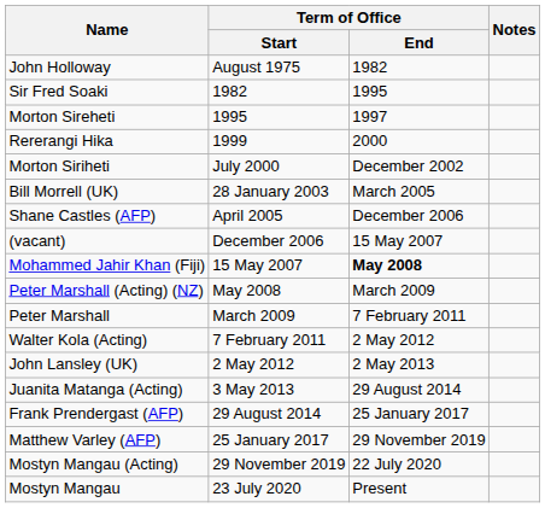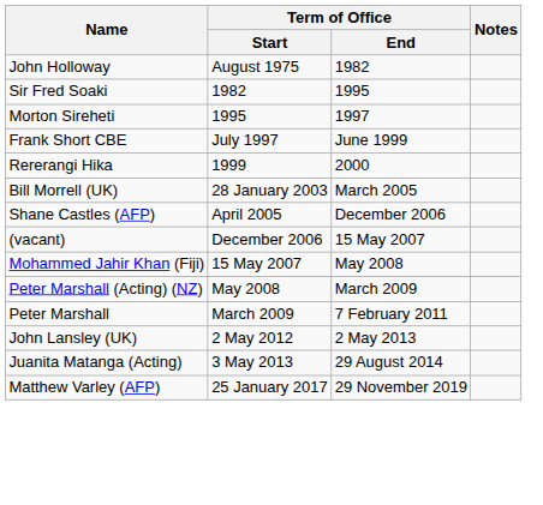 <table class="wikitable">
 <tr>
 <th rowspan="2">Name</th>
 <th colspan="2">Term of Office</th>
 <th rowspan="2">Notes</th>
 </tr>
 <tr>
 <th>Start</th>
 <th>End</th>
 </tr>
 <tr>
 <td>John Holloway</td>
 <td>August 1975</td>
 <td>1982</td>
 <td></td>
 </tr>
 <tr>
 <td>Sir Fred Soaki</td>
 <td>1982</td>
 <td>1995</td>
 <td></td>
 </tr>
 <tr>
 <td>Morton Sireheti</td>
 <td>1995</td>
 <td>1997</td>
 <td></td>
 </tr>
 <tr>
+<td>Frank Short CBE</td>
+<td>July 1997</td>
+<td>June 1999</td>
+<td></td>
+</tr>
+<tr>
 <td>Rererangi Hika</td>
 <td>1999</td>
 <td>2000</td>
-<td></td>
-</tr>
-<tr>
-<td>Morton Siriheti</td>
-<td>July 2000</td>
-<td>December 2002</td>
 <td></td>
 </tr>
 <tr>
 <td>Bill Morrell (UK)</td>
 <td>28 January 2003</td>
 <td>March 2005</td>
 <td></td>
 </tr>
 <tr>
 <td>Shane Castles (<a href='#'>AFP</a>)</td>
 <td>April 2005</td>
 <td>December 2006</td>
 <td></td>
 </tr>
 <tr>
 <td>(vacant)</td>
 <td>December 2006</td>
 <td>15 May 2007</td>
 <td></td>
 </tr>
 <tr>
 <td><a href='#'>Mohammed Jahir Khan</a> (Fiji)</td>
 <td>15 May 2007</td>
-<td><strong>May 2008</strong></td>
+<td>May 2008</td>
 <td></td>
 </tr>
 <tr>
 <td><a href='#'>Peter Marshall</a> (Acting) (<a href='#'>NZ</a>)</td>
 <td>May 2008</td>
 <td>March 2009</td>
 <td></td>
 </tr>
 <tr>
 <td>Peter Marshall</td>
 <td>March 2009</td>
 <td>7 February 2011</td>
 <td></td>
 </tr>
 <tr>
-<td>Walter Kola (Acting)</td>
-<td>7 February 2011</td>
-<td>2 May 2012</td>
-<td></td>
-</tr>
-<tr>
 <td>John Lansley (UK)</td>
 <td>2 May 2012</td>
 <td>2 May 2013</td>
 <td></td>
 </tr>
 <tr>
 <td>Juanita Matanga (Acting)</td>
 <td>3 May 2013</td>
 <td>29 August 2014</td>
 <td></td>
 </tr>
 <tr>
-<td>Frank Prendergast (<a href='#'>AFP</a>)</td>
-<td>29 August 2014</td>
-<td>25 January 2017</td>
-<td></td>
-</tr>
-<tr>
 <td>Matthew Varley (<a href='#'>AFP</a>)</td>
 <td>25 January 2017</td>
 <td>29 November 2019</td>
 <td></td>
 </tr>
-<tr>
-<td>Mostyn Mangau (Acting)</td>
-<td>29 November 2019</td>
-<td>22 July 2020</td>
-<td></td>
-</tr>
-<tr>
-<td>Mostyn Mangau</td>
-<td>23 July 2020</td>
-<td>Present</td>
-<td></td>
-</tr>
 </table>
